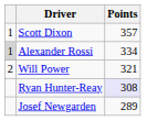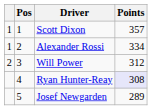 <table class="wikitable" style="font-size: 95%;">
 <tr>
 <th></th>
+<th>Pos</th>
 <th>Driver</th>
 <th>Points</th>
 </tr>
 <tr>
 <td align="left"> 1</td>
+<td>1</td>
 <td> <a href='#'>Scott Dixon</a></td>
 <td align="right">357</td>
 </tr>
 <tr>
-<td align="left" style="background: lightgrey;"> 1</td>
+<td align="left"> 1</td>
+<td>2</td>
 <td> <a href='#'>Alexander Rossi</a></td>
 <td align="right">334</td>
 </tr>
 <tr>
 <td align="left"> 2</td>
+<td>3</td>
 <td> <a href='#'>Will Power</a></td>
-<td align="right">321</td>
+<td align="right">312</td>
 </tr>
 <tr>
 <td align="left"></td>
+<td>4</td>
 <td> <a href='#'>Ryan Hunter-Reay</a></td>
 <td align="right" style="background: lavender;">308</td>
 </tr>
 <tr>
 <td align="left"></td>
+<td>5</td>
 <td> <a href='#'>Josef Newgarden</a></td>
 <td align="right">289</td>
 </tr>
 </table>
